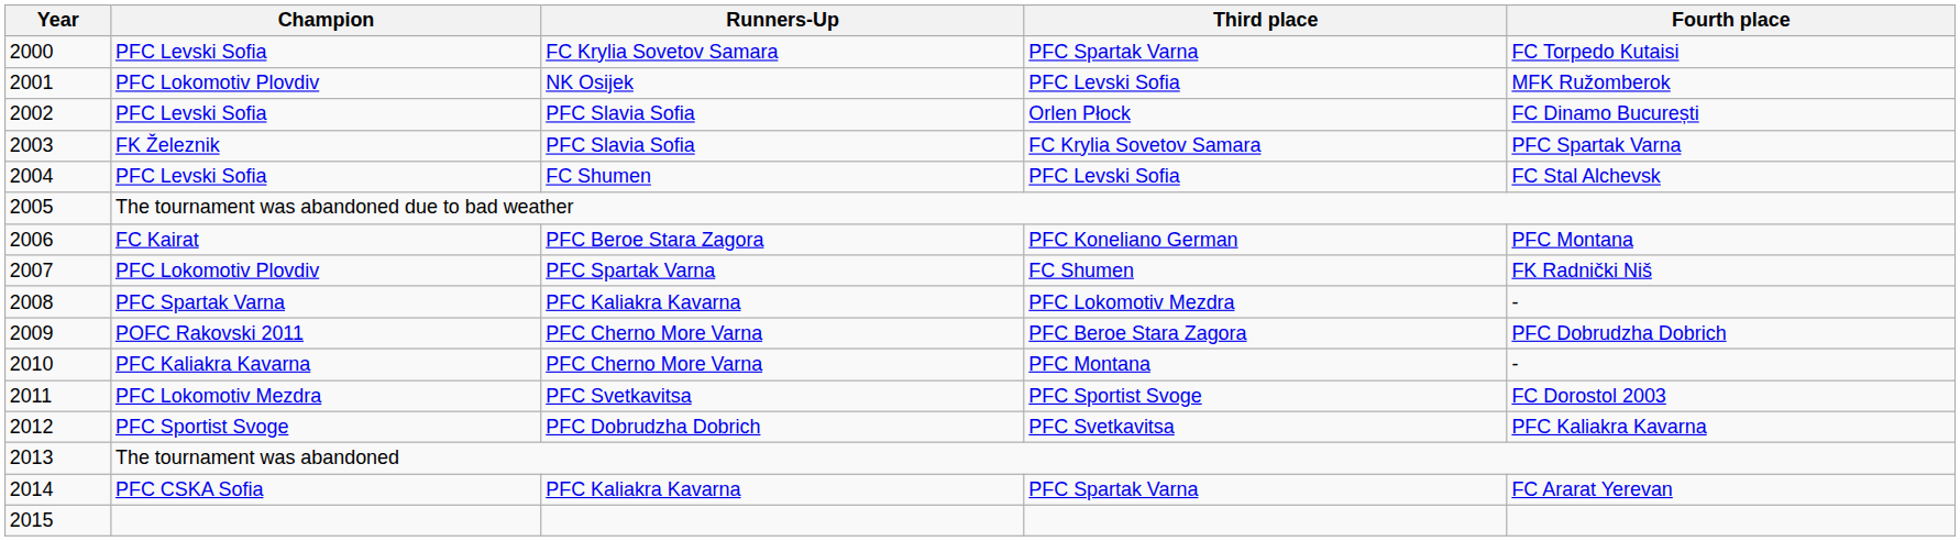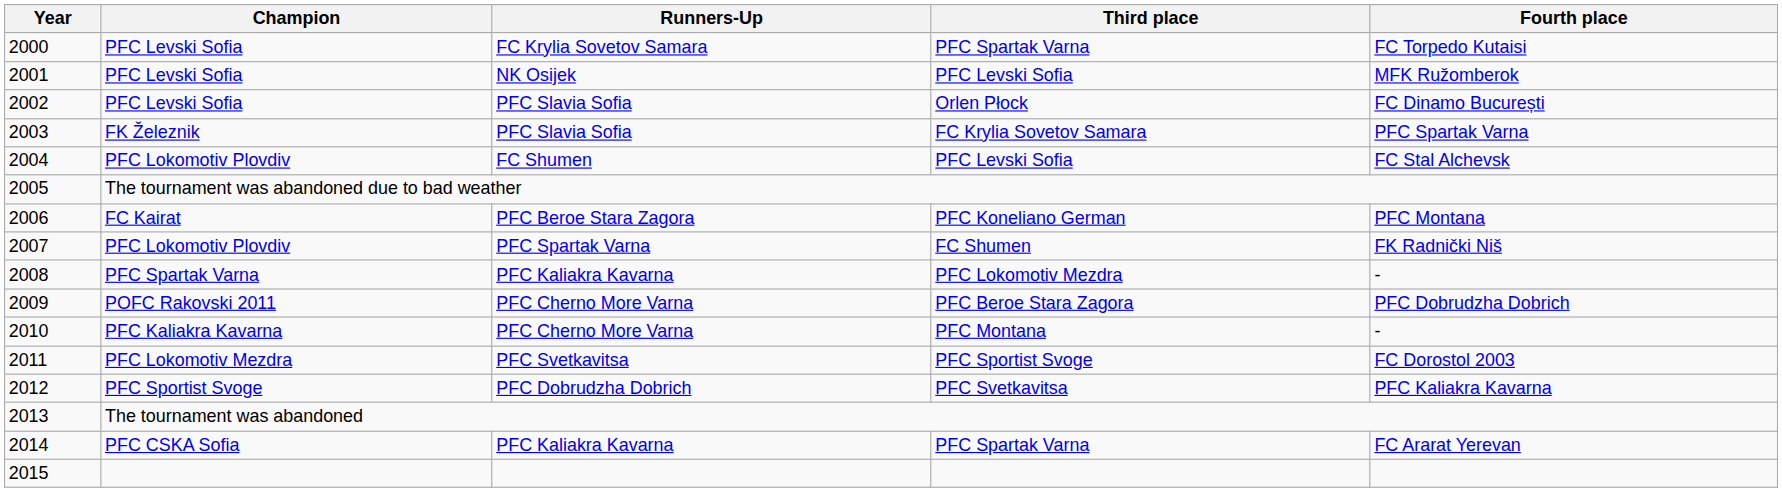 <table class="wikitable" width=100%>
 <tr>
 <th>Year</th>
 <th>Champion</th>
 <th>Runners-Up</th>
 <th>Third place</th>
 <th>Fourth place</th>
 </tr>
 <tr>
 <td>2000</td>
 <td> <a href='#'>PFC Levski Sofia</a></td>
 <td> <a href='#'>FC Krylia Sovetov Samara</a></td>
 <td> <a href='#'>PFC Spartak Varna</a></td>
 <td> <a href='#'>FC Torpedo Kutaisi</a></td>
 </tr>
 <tr>
 <td>2001</td>
-<td> <a href='#'>PFC Lokomotiv Plovdiv</a></td>
+<td> <a href='#'>PFC Levski Sofia</a></td>
 <td> <a href='#'>NK Osijek</a></td>
 <td> <a href='#'>PFC Levski Sofia</a></td>
 <td> <a href='#'>MFK Ružomberok</a></td>
 </tr>
 <tr>
 <td>2002</td>
 <td> <a href='#'>PFC Levski Sofia</a></td>
 <td> <a href='#'>PFC Slavia Sofia</a></td>
 <td> <a href='#'>Orlen Płock</a></td>
 <td> <a href='#'>FC Dinamo București</a></td>
 </tr>
 <tr>
 <td>2003</td>
 <td> <a href='#'>FK Železnik</a></td>
 <td> <a href='#'>PFC Slavia Sofia</a></td>
 <td> <a href='#'>FC Krylia Sovetov Samara</a></td>
 <td> <a href='#'>PFC Spartak Varna</a></td>
 </tr>
 <tr>
 <td>2004</td>
-<td> <a href='#'>PFC Levski Sofia</a></td>
+<td> <a href='#'>PFC Lokomotiv Plovdiv</a></td>
 <td> <a href='#'>FC Shumen</a></td>
 <td> <a href='#'>PFC Levski Sofia</a></td>
 <td> <a href='#'>FC Stal Alchevsk</a></td>
 </tr>
 <tr>
 <td>2005</td>
 <td colspan="4">The tournament was abandoned due to bad weather</td>
 </tr>
 <tr>
 <td>2006</td>
 <td> <a href='#'>FC Kairat</a></td>
 <td> <a href='#'>PFC Beroe Stara Zagora</a></td>
 <td> <a href='#'>PFC Koneliano German</a></td>
 <td> <a href='#'>PFC Montana</a></td>
 </tr>
 <tr>
 <td>2007</td>
 <td> <a href='#'>PFC Lokomotiv Plovdiv</a></td>
 <td> <a href='#'>PFC Spartak Varna</a></td>
 <td> <a href='#'>FC Shumen</a></td>
 <td> <a href='#'>FK Radnički Niš</a></td>
 </tr>
 <tr>
 <td>2008</td>
 <td> <a href='#'>PFC Spartak Varna</a></td>
 <td> <a href='#'>PFC Kaliakra Kavarna</a></td>
 <td> <a href='#'>PFC Lokomotiv Mezdra</a></td>
 <td>-</td>
 </tr>
 <tr>
 <td>2009</td>
 <td> <a href='#'>POFC Rakovski 2011</a></td>
 <td> <a href='#'>PFC Cherno More Varna</a></td>
 <td> <a href='#'>PFC Beroe Stara Zagora</a></td>
 <td> <a href='#'>PFC Dobrudzha Dobrich</a></td>
 </tr>
 <tr>
 <td>2010</td>
 <td> <a href='#'>PFC Kaliakra Kavarna</a></td>
 <td> <a href='#'>PFC Cherno More Varna</a></td>
 <td> <a href='#'>PFC Montana</a></td>
 <td>-</td>
 </tr>
 <tr>
 <td>2011</td>
 <td> <a href='#'>PFC Lokomotiv Mezdra</a></td>
 <td> <a href='#'>PFC Svetkavitsa</a></td>
 <td> <a href='#'>PFC Sportist Svoge</a></td>
 <td> <a href='#'>FC Dorostol 2003</a></td>
 </tr>
 <tr>
 <td>2012</td>
 <td> <a href='#'>PFC Sportist Svoge</a></td>
 <td> <a href='#'>PFC Dobrudzha Dobrich</a></td>
 <td> <a href='#'>PFC Svetkavitsa</a></td>
 <td> <a href='#'>PFC Kaliakra Kavarna</a></td>
 </tr>
 <tr>
 <td>2013</td>
 <td colspan="4">The tournament was abandoned</td>
 </tr>
 <tr>
 <td>2014</td>
 <td> <a href='#'>PFC CSKA Sofia</a></td>
 <td> <a href='#'>PFC Kaliakra Kavarna</a></td>
 <td> <a href='#'>PFC Spartak Varna</a></td>
 <td> <a href='#'>FC Ararat Yerevan</a></td>
 </tr>
 <tr>
 <td>2015</td>
 <td></td>
 <td></td>
 <td></td>
 <td></td>
 </tr>
 </table>
